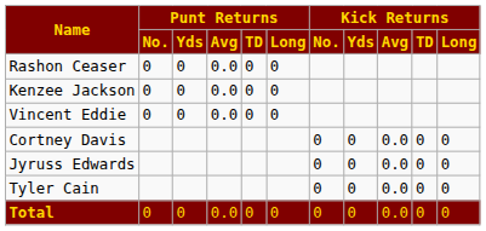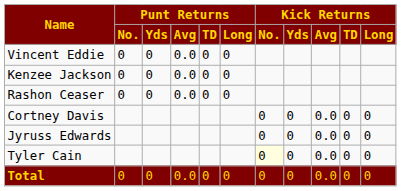 <table class="wikitable" style="white-space:nowrap;">
 <tr>
 <th style="background: #800000; color: #FFD700;" rowspan="2">Name</th>
 <th style="background: #800000; color: #FFD700;" colspan="5">Punt Returns</th>
 <th style="background: #800000; color: #FFD700;" colspan="5">Kick Returns</th>
 </tr>
 <tr>
 <th style="background: #800000; color: #FFD700;">No.</th>
 <th style="background: #800000; color: #FFD700;">Yds</th>
 <th style="background: #800000; color: #FFD700;">Avg</th>
 <th style="background: #800000; color: #FFD700;">TD</th>
 <th style="background: #800000; color: #FFD700;">Long</th>
 <th style="background: #800000; color: #FFD700;">No.</th>
 <th style="background: #800000; color: #FFD700;">Yds</th>
 <th style="background: #800000; color: #FFD700;">Avg</th>
 <th style="background: #800000; color: #FFD700;">TD</th>
 <th style="background: #800000; color: #FFD700;">Long</th>
 </tr>
 <tr>
-<td>Rashon Ceaser</td>
+<td>Vincent Eddie</td>
 <td>0</td>
 <td>0</td>
 <td>0.0</td>
 <td>0</td>
 <td>0</td>
 <td></td>
 <td></td>
 <td></td>
 <td></td>
 <td></td>
 </tr>
 <tr>
 <td>Kenzee Jackson</td>
 <td>0</td>
 <td>0</td>
 <td>0.0</td>
 <td>0</td>
 <td>0</td>
 <td></td>
 <td></td>
 <td></td>
 <td></td>
 <td></td>
 </tr>
 <tr>
-<td>Vincent Eddie</td>
+<td>Rashon Ceaser</td>
 <td>0</td>
 <td>0</td>
 <td>0.0</td>
 <td>0</td>
 <td>0</td>
 <td></td>
 <td></td>
 <td></td>
 <td></td>
 <td></td>
 </tr>
 <tr>
 <td>Cortney Davis</td>
 <td></td>
 <td></td>
 <td></td>
 <td></td>
 <td></td>
 <td>0</td>
 <td>0</td>
 <td>0.0</td>
 <td>0</td>
 <td>0</td>
 </tr>
 <tr>
 <td>Jyruss Edwards</td>
 <td></td>
 <td></td>
 <td></td>
 <td></td>
 <td></td>
 <td>0</td>
 <td>0</td>
 <td>0.0</td>
 <td>0</td>
 <td>0</td>
 </tr>
 <tr>
 <td>Tyler Cain</td>
 <td></td>
 <td></td>
 <td></td>
 <td></td>
 <td></td>
-<td>0</td>
+<td style="background: lightyellow;">0</td>
 <td>0</td>
 <td>0.0</td>
 <td>0</td>
 <td>0</td>
 </tr>
 <tr style="background: #800000; color: #FFD700;">
 <td><strong>Total</strong></td>
 <td>0</td>
 <td>0</td>
 <td>0.0</td>
 <td>0</td>
 <td>0</td>
 <td>0</td>
 <td>0</td>
 <td>0.0</td>
 <td>0</td>
 <td>0</td>
 </tr>
 </table>
